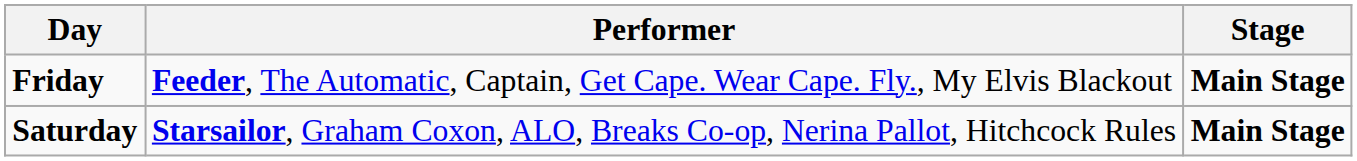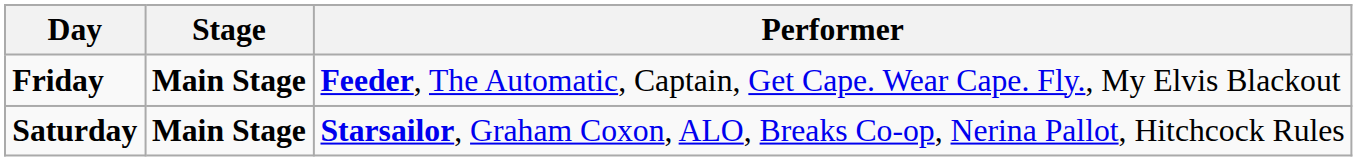 <table class="wikitable">
 <tr>
 <th><strong>Day</strong></th>
+<th><strong>Stage</strong></th>
 <th><strong>Performer</strong></th>
-<th><strong>Stage</strong></th>
 </tr>
 <tr>
 <td rowspan="1"><strong>Friday</strong></td>
+<td><strong>Main Stage</strong></td>
 <td><strong><a href='#'>Feeder</a></strong>, <a href='#'>The Automatic</a>, Captain, <a href='#'>Get Cape. Wear Cape. Fly.</a>, My Elvis Blackout</td>
-<td><strong>Main Stage</strong></td>
 </tr>
 <tr>
 <td rowspan="1"><strong>Saturday</strong></td>
+<td><strong>Main Stage</strong></td>
 <td><strong><a href='#'>Starsailor</a></strong>, <a href='#'>Graham Coxon</a>, <a href='#'>ALO</a>, <a href='#'>Breaks Co-op</a>, <a href='#'>Nerina Pallot</a>, Hitchcock Rules</td>
-<td><strong>Main Stage</strong></td>
 </tr>
 </table>
